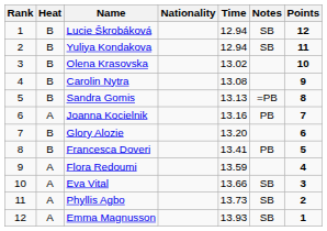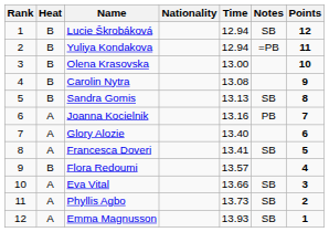 <table class="wikitable sortable" style="text-align:center">
 <tr>
 <th>Rank</th>
 <th>Heat</th>
 <th>Name</th>
 <th>Nationality</th>
 <th>Time</th>
 <th>Notes</th>
 <th>Points</th>
 </tr>
 <tr>
 <td>1</td>
 <td>B</td>
 <td align=left><a href='#'>Lucie Škrobáková</a></td>
 <td align=left></td>
 <td>12.94</td>
 <td>SB</td>
 <td><strong>12</strong></td>
 </tr>
 <tr>
 <td>2</td>
 <td>B</td>
 <td align=left><a href='#'>Yuliya Kondakova</a></td>
 <td align=left></td>
 <td>12.94</td>
-<td>SB</td>
+<td>=PB</td>
 <td><strong>11</strong></td>
 </tr>
 <tr>
 <td>3</td>
 <td>B</td>
 <td align=left><a href='#'>Olena Krasovska</a></td>
 <td align=left></td>
-<td>13.02</td>
+<td>13.00</td>
 <td></td>
 <td><strong>10</strong></td>
 </tr>
 <tr>
 <td>4</td>
 <td>B</td>
 <td align=left><a href='#'>Carolin Nytra</a></td>
 <td align=left></td>
 <td>13.08</td>
 <td></td>
 <td><strong>9</strong></td>
 </tr>
 <tr>
 <td>5</td>
 <td>B</td>
 <td align=left><a href='#'>Sandra Gomis</a></td>
 <td align=left></td>
 <td>13.13</td>
-<td>=PB</td>
+<td>SB</td>
 <td><strong>8</strong></td>
 </tr>
 <tr>
 <td>6</td>
 <td>A</td>
 <td align=left><a href='#'>Joanna Kocielnik</a></td>
 <td align=left></td>
 <td>13.16</td>
 <td>PB</td>
 <td><strong>7</strong></td>
 </tr>
 <tr>
 <td>7</td>
-<td>B</td>
+<td>A</td>
 <td align=left><a href='#'>Glory Alozie</a></td>
 <td align=left></td>
-<td>13.20</td>
+<td>13.40</td>
 <td></td>
 <td><strong>6</strong></td>
 </tr>
 <tr>
 <td>8</td>
-<td>B</td>
+<td>A</td>
 <td align=left><a href='#'>Francesca Doveri</a></td>
 <td align=left></td>
 <td>13.41</td>
-<td>PB</td>
+<td>SB</td>
 <td><strong>5</strong></td>
 </tr>
 <tr>
 <td>9</td>
-<td>A</td>
+<td>B</td>
 <td align=left><a href='#'>Flora Redoumi</a></td>
 <td align=left></td>
-<td>13.59</td>
+<td>13.57</td>
 <td></td>
 <td><strong>4</strong></td>
 </tr>
 <tr>
 <td>10</td>
 <td>A</td>
 <td align=left><a href='#'>Eva Vital</a></td>
 <td align=left></td>
 <td>13.66</td>
 <td>SB</td>
 <td><strong>3</strong></td>
 </tr>
 <tr>
 <td>11</td>
 <td>A</td>
 <td align=left><a href='#'>Phyllis Agbo</a></td>
 <td align=left></td>
 <td>13.73</td>
 <td>SB</td>
 <td><strong>2</strong></td>
 </tr>
 <tr>
 <td>12</td>
 <td>A</td>
 <td align=left><a href='#'>Emma Magnusson</a></td>
 <td align=left></td>
 <td>13.93</td>
 <td>SB</td>
 <td><strong>1</strong></td>
 </tr>
 </table>
